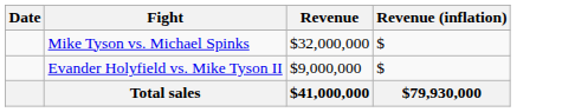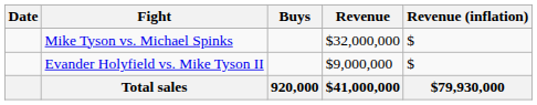 <table class="wikitable sortable">
 <tr>
 <th>Date</th>
 <th>Fight</th>
+<th>Buys</th>
 <th>Revenue</th>
 <th>Revenue (inflation)</th>
 </tr>
 <tr>
 <td></td>
 <td><a href='#'>Mike Tyson vs. Michael Spinks</a></td>
+<td></td>
 <td>$32,000,000</td>
 <td>$</td>
 </tr>
 <tr>
 <td></td>
 <td><a href='#'>Evander Holyfield vs. Mike Tyson II</a></td>
+<td></td>
 <td>$9,000,000</td>
 <td>$</td>
 </tr>
 <tr>
 <th></th>
 <th>Total sales</th>
+<th>920,000</th>
 <th>$41,000,000</th>
 <th>$79,930,000</th>
 </tr>
 </table>
